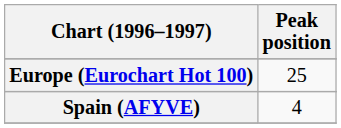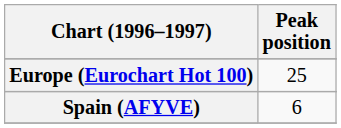 <table class="wikitable sortable plainrowheaders">
 <tr>
 <th>Chart (1996–1997)</th>
 <th>Peak<br>position</th>
 </tr>
 <tr>
 </tr>
 <tr>
 </tr>
 <tr>
 </tr>
 <tr>
 <th scope="row">Europe (<a href='#'>Eurochart Hot 100</a>)</th>
 <td align="center">25</td>
 </tr>
 <tr>
 </tr>
 <tr>
 </tr>
 <tr>
 </tr>
 <tr>
 <th scope="row">Spain (<a href='#'>AFYVE</a>)</th>
-<td align="center">4</td>
+<td align="center">6</td>
 </tr>
 <tr>
 </tr>
 </table>
